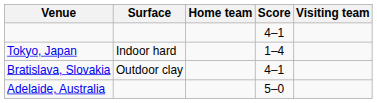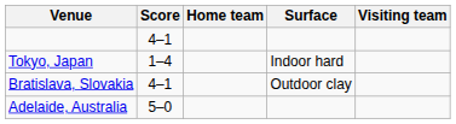 <table class=wikitable style="border:1px solid #AAAAAA;">
 <tr>
 <th>Venue</th>
+<th>Score</th>
+<th>Home team</th>
 <th>Surface</th>
-<th>Home team</th>
-<th>Score</th>
 <th>Visiting team</th>
 </tr>
 <tr>
 <td></td>
+<td align="center">4–1</td>
+<td><strong></strong></td>
 <td></td>
-<td><strong></strong></td>
-<td align="center">4–1</td>
 <td></td>
 </tr>
 <tr>
 <td><a href='#'>Tokyo, Japan</a></td>
+<td align="center">1–4</td>
+<td></td>
 <td>Indoor hard</td>
-<td></td>
-<td align="center">1–4</td>
 <td><strong></strong></td>
 </tr>
 <tr>
 <td><a href='#'>Bratislava, Slovakia</a></td>
+<td align="center">4–1</td>
+<td><strong></strong></td>
 <td>Outdoor clay</td>
-<td><strong></strong></td>
-<td align="center">4–1</td>
 <td></td>
 </tr>
 <tr>
 <td><a href='#'>Adelaide, Australia</a></td>
+<td align="center">5–0</td>
+<td><strong></strong></td>
 <td></td>
-<td><strong></strong></td>
-<td align="center">5–0</td>
 <td></td>
 </tr>
 </table>
